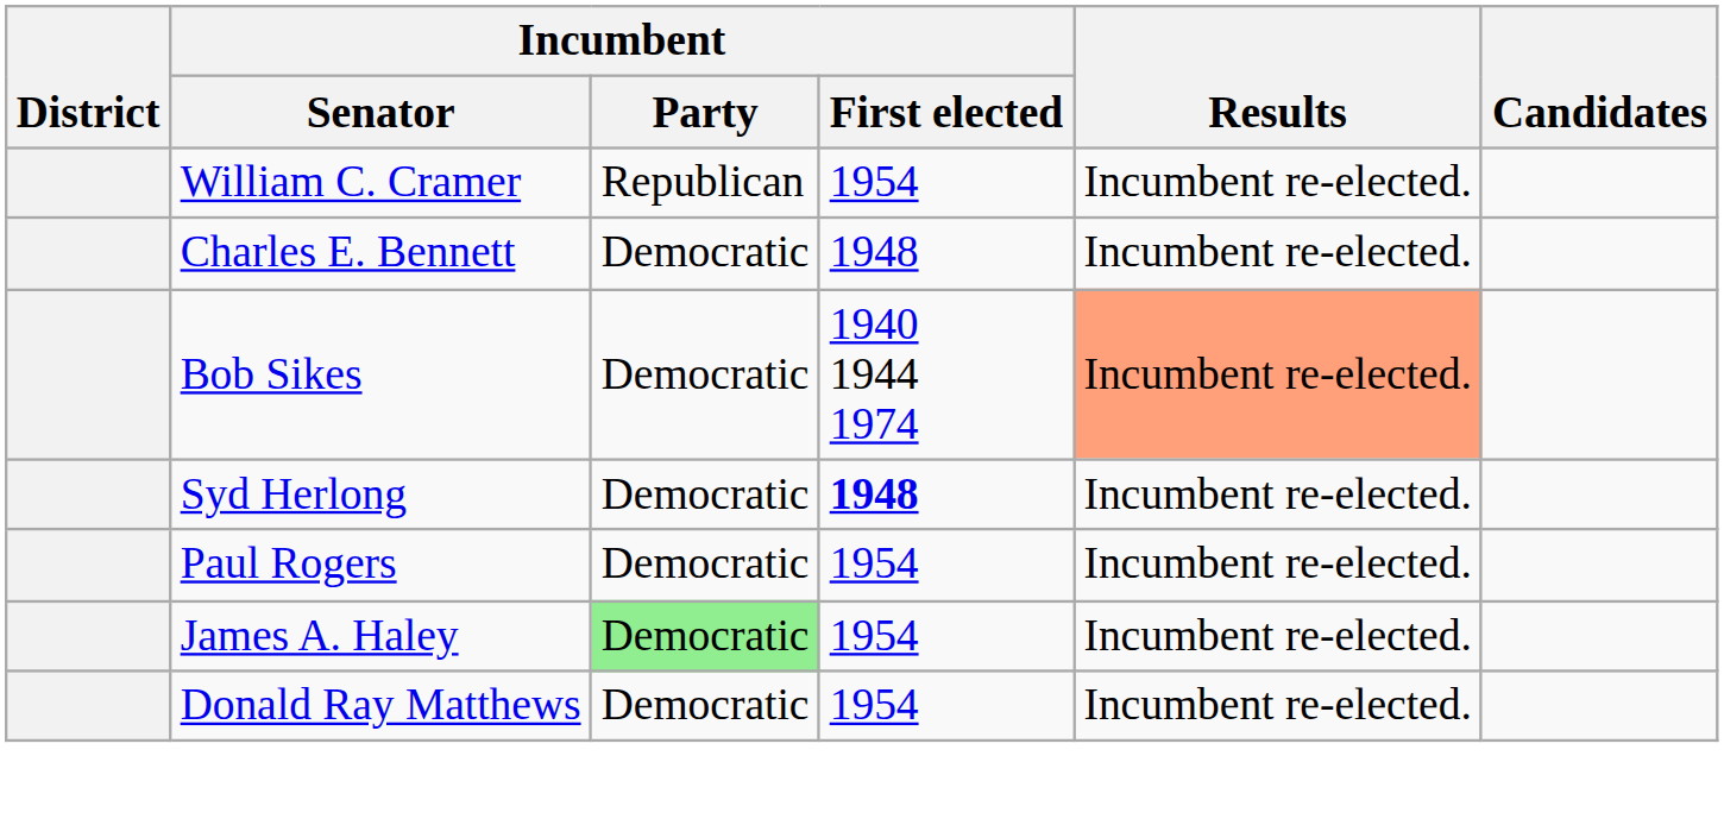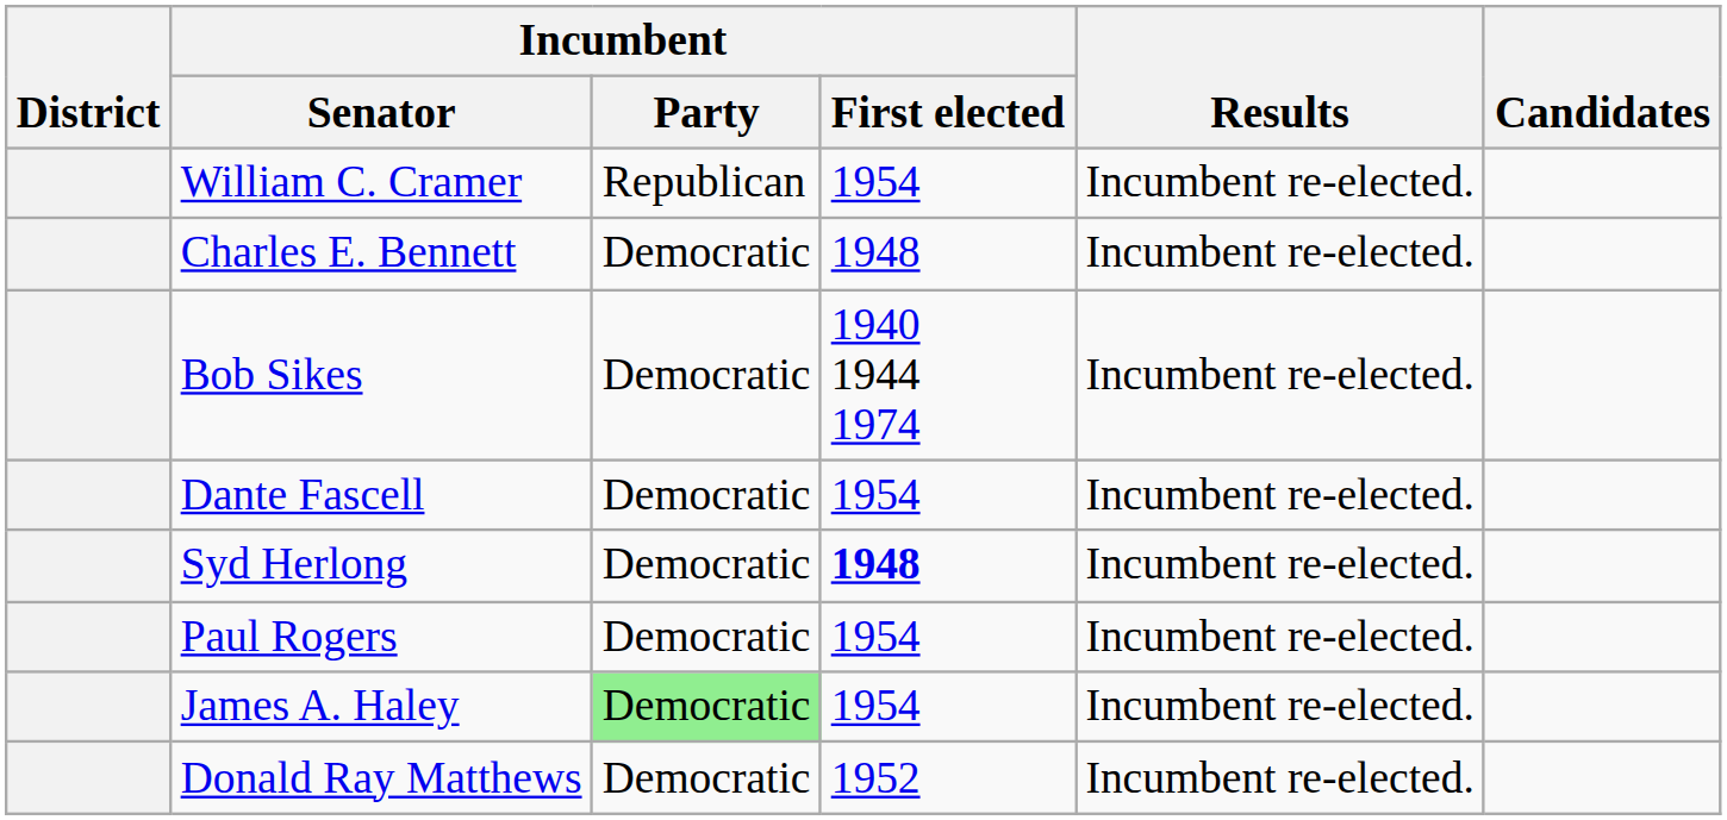 <table class=wikitable>
 <tr valign=bottom>
 <th rowspan=2>District</th>
 <th colspan=3>Incumbent</th>
 <th rowspan=2>Results</th>
 <th rowspan=2>Candidates</th>
 </tr>
 <tr>
 <th>Senator</th>
 <th>Party</th>
 <th>First elected</th>
 </tr>
 <tr>
 <th></th>
 <td><a href='#'>William C. Cramer</a></td>
 <td>Republican</td>
 <td><a href='#'>1954</a></td>
 <td>Incumbent re-elected.</td>
 <td nowrap></td>
 </tr>
 <tr>
 <th></th>
 <td><a href='#'>Charles E. Bennett</a></td>
 <td>Democratic</td>
 <td><a href='#'>1948</a></td>
 <td>Incumbent re-elected.</td>
 <td nowrap></td>
 </tr>
 <tr>
 <th></th>
 <td><a href='#'>Bob Sikes</a></td>
 <td>Democratic</td>
 <td><a href='#'>1940</a><br>1944 <br><a href='#'>1974</a></td>
-<td style="background: lightsalmon;">Incumbent re-elected.</td>
+<td>Incumbent re-elected.</td>
+<td nowrap></td>
+</tr>
+<tr>
+<th></th>
+<td><a href='#'>Dante Fascell</a></td>
+<td>Democratic</td>
+<td><a href='#'>1954</a></td>
+<td>Incumbent re-elected.</td>
 <td nowrap></td>
 </tr>
 <tr>
 <th></th>
 <td><a href='#'>Syd Herlong</a></td>
 <td>Democratic</td>
 <td><strong><a href='#'>1948</a></strong></td>
 <td>Incumbent re-elected.</td>
 <td nowrap></td>
 </tr>
 <tr>
 <th></th>
 <td><a href='#'>Paul Rogers</a></td>
 <td>Democratic</td>
 <td><a href='#'>1954</a></td>
 <td>Incumbent re-elected.</td>
 <td nowrap></td>
 </tr>
 <tr>
 <th></th>
 <td><a href='#'>James A. Haley</a></td>
 <td style="background: lightgreen;">Democratic</td>
 <td><a href='#'>1954</a></td>
 <td>Incumbent re-elected.</td>
 <td nowrap></td>
 </tr>
 <tr>
 <th></th>
 <td><a href='#'>Donald Ray Matthews</a></td>
 <td>Democratic</td>
-<td><a href='#'>1954</a></td>
+<td><a href='#'>1952</a></td>
 <td>Incumbent re-elected.</td>
 <td nowrap></td>
 </tr>
 </table>
